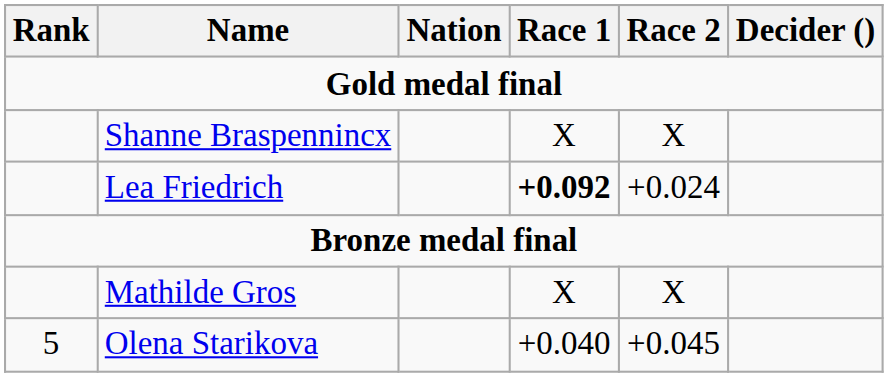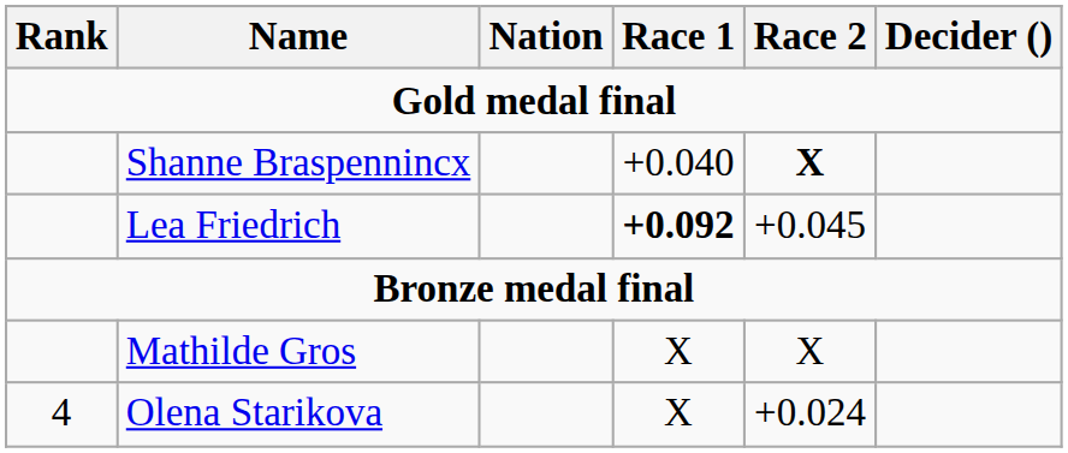 <table class="wikitable" style="text-align:center">
 <tr>
 <th>Rank</th>
 <th>Name</th>
 <th>Nation</th>
 <th>Race 1</th>
 <th>Race 2</th>
 <th>Decider ()</th>
 </tr>
 <tr>
 <td colspan=6><strong>Gold medal final</strong></td>
 </tr>
 <tr>
 <td></td>
 <td align=left><a href='#'>Shanne Braspennincx</a></td>
 <td align=left></td>
-<td>X</td>
-<td>X</td>
+<td>+0.040</td>
+<td><strong>X</strong></td>
 <td></td>
 </tr>
 <tr>
 <td></td>
 <td align=left><a href='#'>Lea Friedrich</a></td>
 <td align=left></td>
 <td><strong>+0.092</strong></td>
-<td>+0.024</td>
+<td>+0.045</td>
 <td></td>
 </tr>
 <tr>
 <td colspan=6><strong>Bronze medal final</strong></td>
 </tr>
 <tr>
 <td></td>
 <td align=left><a href='#'>Mathilde Gros</a></td>
 <td align=left></td>
 <td>X</td>
 <td>X</td>
 <td></td>
 </tr>
 <tr>
-<td>5</td>
+<td>4</td>
 <td align=left><a href='#'>Olena Starikova</a></td>
 <td align=left></td>
-<td>+0.040</td>
-<td>+0.045</td>
+<td>X</td>
+<td>+0.024</td>
 <td></td>
 </tr>
 </table>
